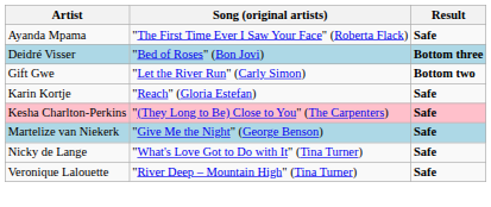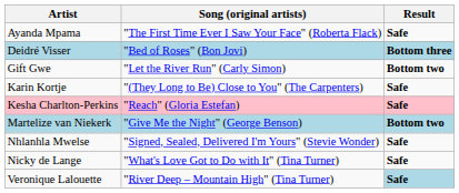 <table class=wikitable>
 <tr>
 <th>Artist</th>
 <th>Song (original artists)</th>
 <th>Result</th>
 </tr>
 <tr>
 <td>Ayanda Mpama</td>
 <td>"<a href='#'>The First Time Ever I Saw Your Face</a>" (<a href='#'>Roberta Flack</a>)</td>
 <td><strong>Safe</strong></td>
 </tr>
 <tr style="background:lightblue;">
 <td>Deidré Visser</td>
 <td>"<a href='#'>Bed of Roses</a>" (<a href='#'>Bon Jovi</a>)</td>
 <td><strong>Bottom three</strong></td>
 </tr>
 <tr>
 <td>Gift Gwe</td>
 <td>"<a href='#'>Let the River Run</a>" (<a href='#'>Carly Simon</a>)</td>
 <td><strong>Bottom two</strong></td>
 </tr>
 <tr>
 <td>Karin Kortje</td>
-<td>"<a href='#'>Reach</a>" (<a href='#'>Gloria Estefan</a>)</td>
+<td>"<a href='#'>(They Long to Be) Close to You</a>" (<a href='#'>The Carpenters</a>)</td>
 <td><strong>Safe</strong></td>
 </tr>
 <tr style="background:pink;">
 <td>Kesha Charlton-Perkins</td>
-<td>"<a href='#'>(They Long to Be) Close to You</a>" (<a href='#'>The Carpenters</a>)</td>
+<td>"<a href='#'>Reach</a>" (<a href='#'>Gloria Estefan</a>)</td>
 <td><strong>Safe</strong></td>
 </tr>
 <tr style="background:lightblue;">
 <td>Martelize van Niekerk</td>
 <td>"<a href='#'>Give Me the Night</a>" (<a href='#'>George Benson</a>)</td>
+<td><strong>Bottom two</strong></td>
+</tr>
+<tr>
+<td>Nhlanhla Mwelse</td>
+<td>"<a href='#'>Signed, Sealed, Delivered I'm Yours</a>" (<a href='#'>Stevie Wonder</a>)</td>
 <td><strong>Safe</strong></td>
 </tr>
 <tr>
 <td>Nicky de Lange</td>
 <td>"<a href='#'>What's Love Got to Do with It</a>" (<a href='#'>Tina Turner</a>)</td>
 <td><strong>Safe</strong></td>
 </tr>
 <tr>
 <td>Veronique Lalouette</td>
 <td>"<a href='#'>River Deep – Mountain High</a>" (<a href='#'>Tina Turner</a>)</td>
-<td><strong>Safe</strong></td>
+<td style="background: lightblue;"><strong>Safe</strong></td>
 </tr>
 </table>
